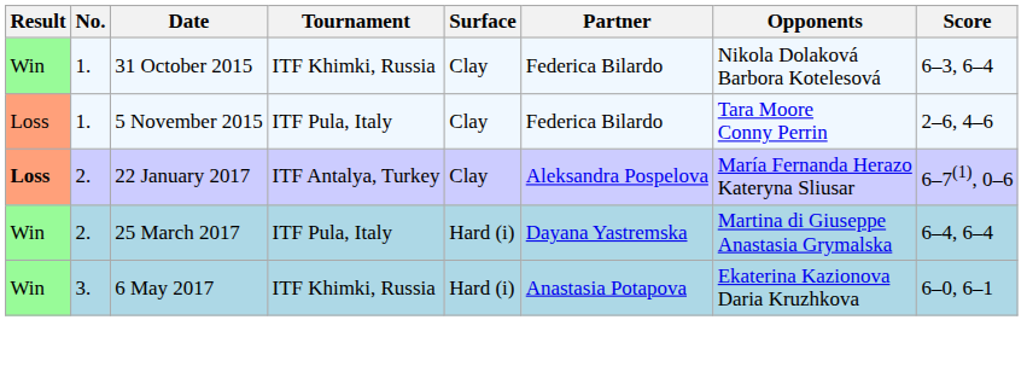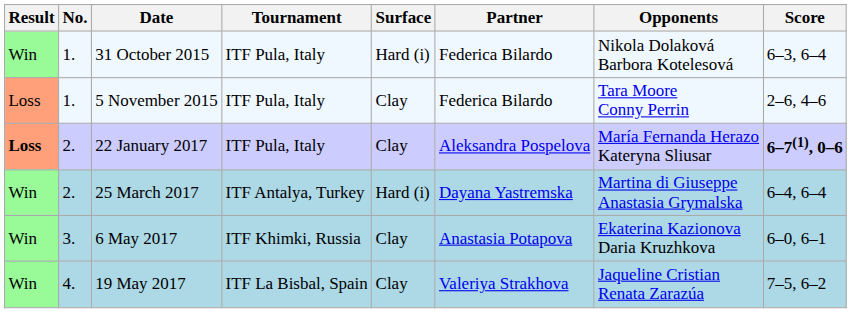 <table class="sortable wikitable">
 <tr>
 <th>Result</th>
 <th>No.</th>
 <th>Date</th>
 <th>Tournament</th>
 <th>Surface</th>
 <th>Partner</th>
 <th>Opponents</th>
 <th class="unsortable">Score</th>
 </tr>
 <tr style="background:#f0f8ff;">
 <td style="background:#98fb98;">Win</td>
 <td>1.</td>
 <td>31 October 2015</td>
-<td>ITF Khimki, Russia</td>
-<td>Clay</td>
+<td>ITF Pula, Italy</td>
+<td>Hard (i)</td>
 <td> Federica Bilardo</td>
 <td> Nikola Dolaková <br>  Barbora Kotelesová</td>
 <td>6–3, 6–4</td>
 </tr>
 <tr style="background:#f0f8ff;">
 <td bgcolor="FFA07A">Loss</td>
 <td>1.</td>
 <td>5 November 2015</td>
 <td>ITF Pula, Italy</td>
 <td>Clay</td>
 <td> Federica Bilardo</td>
 <td> <a href='#'>Tara Moore</a> <br>  <a href='#'>Conny Perrin</a></td>
 <td>2–6, 4–6</td>
 </tr>
 <tr style="background:#ccccff;">
 <td bgcolor="FFA07A"><strong>Loss</strong></td>
 <td>2.</td>
 <td>22 January 2017</td>
-<td>ITF Antalya, Turkey</td>
+<td>ITF Pula, Italy</td>
 <td>Clay</td>
 <td> <a href='#'>Aleksandra Pospelova</a></td>
 <td> <a href='#'>María Fernanda Herazo</a> <br>  Kateryna Sliusar</td>
-<td>6–7<sup>(1)</sup>, 0–6</td>
+<td><strong>6–7<sup>(1)</sup>, 0–6</strong></td>
 </tr>
 <tr style="background:lightblue;">
 <td style="background:#98fb98;">Win</td>
 <td>2.</td>
 <td>25 March 2017</td>
-<td>ITF Pula, Italy</td>
+<td>ITF Antalya, Turkey</td>
 <td>Hard (i)</td>
 <td> <a href='#'>Dayana Yastremska</a></td>
 <td> <a href='#'>Martina di Giuseppe</a> <br>  <a href='#'>Anastasia Grymalska</a></td>
 <td>6–4, 6–4</td>
 </tr>
 <tr style="background:lightblue;">
 <td style="background:#98fb98;">Win</td>
 <td>3.</td>
 <td>6 May 2017</td>
 <td>ITF Khimki, Russia</td>
-<td>Hard (i)</td>
+<td>Clay</td>
 <td> <a href='#'>Anastasia Potapova</a></td>
 <td> <a href='#'>Ekaterina Kazionova</a> <br>  Daria Kruzhkova</td>
 <td>6–0, 6–1</td>
 </tr>
+<tr style="background:lightblue;">
+<td style="background:#98fb98;">Win</td>
+<td>4.</td>
+<td>19 May 2017</td>
+<td>ITF La Bisbal, Spain</td>
+<td>Clay</td>
+<td> <a href='#'>Valeriya Strakhova</a></td>
+<td> <a href='#'>Jaqueline Cristian</a> <br>  <a href='#'>Renata Zarazúa</a></td>
+<td>7–5, 6–2</td>
+</tr>
 </table>
